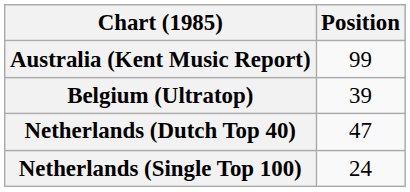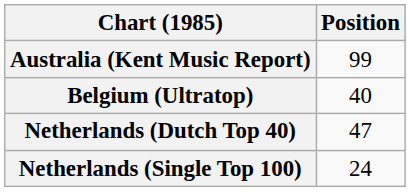 <table class="wikitable sortable plainrowheaders" style="text-align:center">
 <tr>
 <th>Chart (1985)</th>
 <th>Position</th>
 </tr>
 <tr>
 <th scope="row">Australia (Kent Music Report)</th>
 <td>99</td>
 </tr>
 <tr>
 <th scope="row">Belgium (Ultratop)</th>
-<td>39</td>
+<td>40</td>
 </tr>
 <tr>
 <th scope="row">Netherlands (Dutch Top 40)</th>
 <td>47</td>
 </tr>
 <tr>
 <th scope="row">Netherlands (Single Top 100)</th>
 <td>24</td>
 </tr>
 </table>
